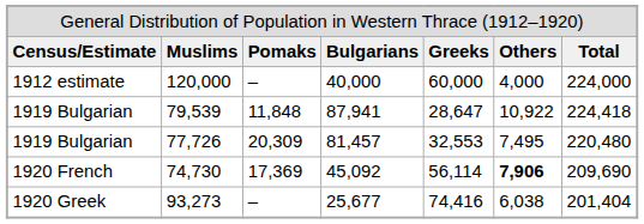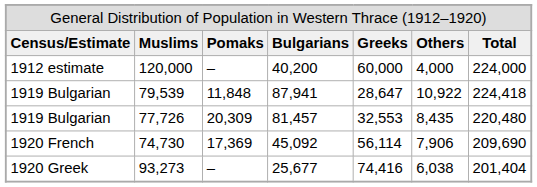 <table cellpadding="4" cellspacing="0" width=250 align="center" rules="all" style="margin: 1em; background: #ffffff; border: 2px solid #aaa; font-size: 100%;">
 <tr bgcolor=#DDDDDD>
 <td colspan=9 align="center">General Distribution of Population in Western Thrace (1912–1920)</td>
 </tr>
 <tr bgcolor=#f0f0f0 align="center">
 <th>Census/Estimate</th>
 <th>Muslims</th>
 <th>Pomaks</th>
 <th>Bulgarians</th>
 <th>Greeks</th>
 <th>Others</th>
 <th>Total</th>
 </tr>
 <tr>
 <td>1912 estimate</td>
 <td>120,000</td>
 <td>–</td>
-<td>40,000</td>
+<td>40,200</td>
 <td>60,000</td>
 <td>4,000</td>
 <td>224,000</td>
 </tr>
 <tr>
 <td>1919 Bulgarian</td>
 <td>79,539</td>
 <td>11,848</td>
 <td>87,941</td>
 <td>28,647</td>
 <td>10,922</td>
 <td>224,418</td>
 </tr>
 <tr>
 <td>1919 Bulgarian</td>
 <td>77,726</td>
 <td>20,309</td>
 <td>81,457</td>
 <td>32,553</td>
-<td>7,495</td>
+<td>8,435</td>
 <td>220,480</td>
 </tr>
 <tr>
 <td>1920 French</td>
 <td>74,730</td>
 <td>17,369</td>
 <td>45,092</td>
 <td>56,114</td>
-<td><strong>7,906</strong></td>
+<td>7,906</td>
 <td>209,690</td>
 </tr>
 <tr>
 <td>1920 Greek</td>
 <td>93,273</td>
 <td>–</td>
 <td>25,677</td>
 <td>74,416</td>
 <td>6,038</td>
 <td>201,404</td>
 </tr>
 </table>
